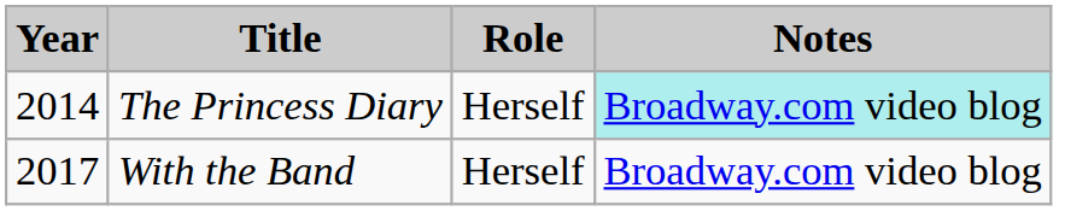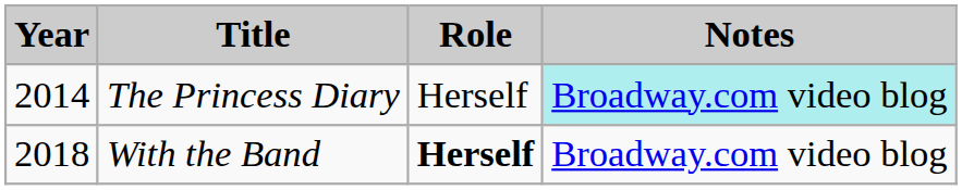 <table class="wikitable">
 <tr>
 <th style="background:#ccc;">Year</th>
 <th style="background:#ccc;">Title</th>
 <th style="background:#ccc;">Role</th>
 <th style="background:#ccc;">Notes</th>
 </tr>
 <tr>
 <td rowspan="1">2014</td>
 <td><em>The Princess Diary</em></td>
 <td>Herself</td>
 <td style="background: paleturquoise;"><a href='#'>Broadway.com</a> video blog</td>
 </tr>
 <tr>
-<td rowspan="1">2017</td>
+<td rowspan="1">2018</td>
 <td><em>With the Band</em></td>
-<td>Herself</td>
+<td><strong>Herself</strong></td>
 <td><a href='#'>Broadway.com</a> video blog</td>
 </tr>
 </table>
